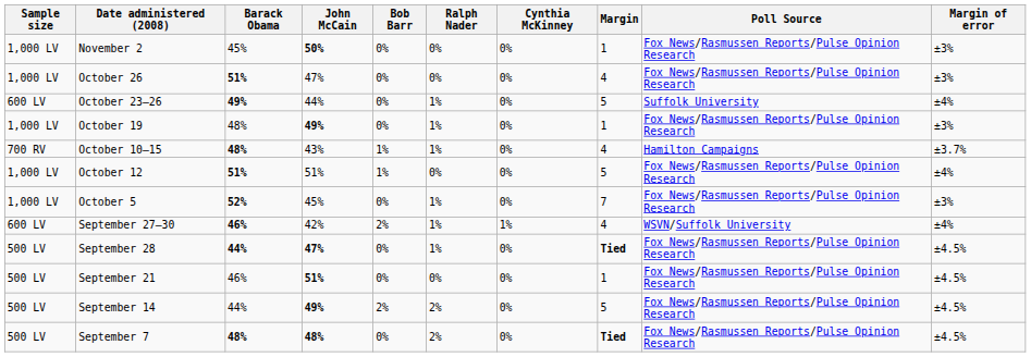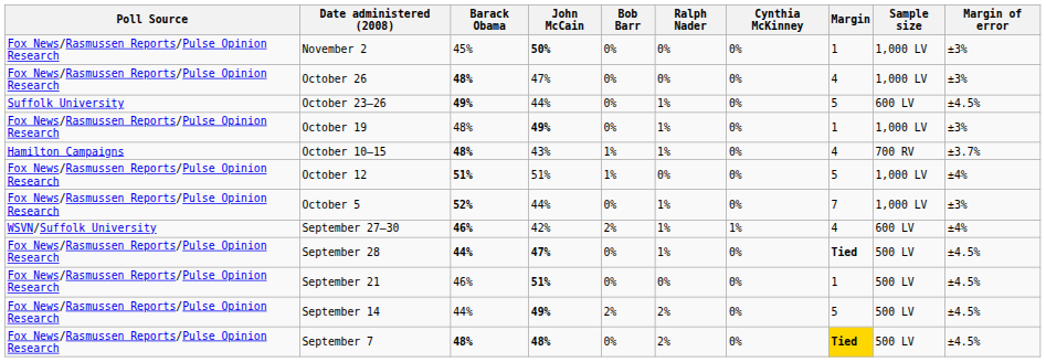 <table class="wikitable collapsible">
 <tr>
-<th>Sample size</th>
+<th>Poll Source</th>
 <th>Date administered (2008)</th>
 <th>Barack Obama</th>
 <th>John McCain</th>
 <th>Bob Barr</th>
 <th>Ralph Nader</th>
 <th>Cynthia McKinney</th>
 <th>Margin</th>
-<th>Poll Source</th>
+<th>Sample size</th>
 <th>Margin of error</th>
 </tr>
 <tr>
-<td>1,000 LV</td>
+<td><a href='#'>Fox News</a>/<a href='#'>Rasmussen Reports</a>/<a href='#'>Pulse Opinion Research</a></td>
 <td>November 2</td>
 <td>45%</td>
 <td><strong>50%</strong></td>
 <td>0%</td>
 <td>0%</td>
 <td>0%</td>
 <td>1</td>
-<td><a href='#'>Fox News</a>/<a href='#'>Rasmussen Reports</a>/<a href='#'>Pulse Opinion Research</a></td>
+<td>1,000 LV</td>
 <td>±3%</td>
 </tr>
 <tr>
-<td>1,000 LV</td>
+<td><a href='#'>Fox News</a>/<a href='#'>Rasmussen Reports</a>/<a href='#'>Pulse Opinion Research</a></td>
 <td>October 26</td>
-<td><strong>51%</strong></td>
+<td><strong>48%</strong></td>
 <td>47%</td>
 <td>0%</td>
 <td>0%</td>
 <td>0%</td>
 <td>4</td>
-<td><a href='#'>Fox News</a>/<a href='#'>Rasmussen Reports</a>/<a href='#'>Pulse Opinion Research</a></td>
+<td>1,000 LV</td>
 <td>±3%</td>
 </tr>
 <tr>
-<td>600 LV</td>
+<td><a href='#'>Suffolk University</a></td>
 <td>October 23–26</td>
 <td><strong>49%</strong></td>
 <td>44%</td>
 <td>0%</td>
 <td>1%</td>
 <td>0%</td>
 <td>5</td>
-<td><a href='#'>Suffolk University</a></td>
-<td>±4%</td>
+<td>600 LV</td>
+<td>±4.5%</td>
 </tr>
 <tr>
-<td>1,000 LV</td>
+<td><a href='#'>Fox News</a>/<a href='#'>Rasmussen Reports</a>/<a href='#'>Pulse Opinion Research</a></td>
 <td>October 19</td>
 <td>48%</td>
 <td><strong>49%</strong></td>
 <td>0%</td>
 <td>1%</td>
 <td>0%</td>
 <td>1</td>
-<td><a href='#'>Fox News</a>/<a href='#'>Rasmussen Reports</a>/<a href='#'>Pulse Opinion Research</a></td>
+<td>1,000 LV</td>
 <td>±3%</td>
 </tr>
 <tr>
-<td>700 RV</td>
+<td><a href='#'>Hamilton Campaigns</a></td>
 <td>October 10–15</td>
 <td><strong>48%</strong></td>
 <td>43%</td>
 <td>1%</td>
 <td>1%</td>
 <td>0%</td>
 <td>4</td>
-<td><a href='#'>Hamilton Campaigns</a></td>
+<td>700 RV</td>
 <td>±3.7%</td>
 </tr>
 <tr>
-<td>1,000 LV</td>
+<td><a href='#'>Fox News</a>/<a href='#'>Rasmussen Reports</a>/<a href='#'>Pulse Opinion Research</a></td>
 <td>October 12</td>
 <td><strong>51%</strong></td>
 <td>51%</td>
 <td>1%</td>
 <td>0%</td>
 <td>0%</td>
 <td>5</td>
-<td><a href='#'>Fox News</a>/<a href='#'>Rasmussen Reports</a>/<a href='#'>Pulse Opinion Research</a></td>
+<td>1,000 LV</td>
 <td>±4%</td>
 </tr>
 <tr>
-<td>1,000 LV</td>
+<td><a href='#'>Fox News</a>/<a href='#'>Rasmussen Reports</a>/<a href='#'>Pulse Opinion Research</a></td>
 <td>October 5</td>
 <td><strong>52%</strong></td>
-<td>45%</td>
+<td>44%</td>
 <td>0%</td>
 <td>1%</td>
 <td>0%</td>
 <td>7</td>
-<td><a href='#'>Fox News</a>/<a href='#'>Rasmussen Reports</a>/<a href='#'>Pulse Opinion Research</a></td>
+<td>1,000 LV</td>
 <td>±3%</td>
 </tr>
 <tr>
-<td>600 LV</td>
+<td><a href='#'>WSVN</a>/<a href='#'>Suffolk University</a></td>
 <td>September 27–30</td>
 <td><strong>46%</strong></td>
 <td>42%</td>
 <td>2%</td>
 <td>1%</td>
 <td>1%</td>
 <td>4</td>
-<td><a href='#'>WSVN</a>/<a href='#'>Suffolk University</a></td>
+<td>600 LV</td>
 <td>±4%</td>
 </tr>
 <tr>
-<td>500 LV</td>
+<td><a href='#'>Fox News</a>/<a href='#'>Rasmussen Reports</a>/<a href='#'>Pulse Opinion Research</a></td>
 <td>September 28</td>
 <td><strong>44%</strong></td>
 <td><strong>47%</strong></td>
 <td>0%</td>
 <td>1%</td>
 <td>0%</td>
 <td><strong>Tied</strong></td>
-<td><a href='#'>Fox News</a>/<a href='#'>Rasmussen Reports</a>/<a href='#'>Pulse Opinion Research</a></td>
+<td>500 LV</td>
 <td>±4.5%</td>
 </tr>
 <tr>
-<td>500 LV</td>
+<td><a href='#'>Fox News</a>/<a href='#'>Rasmussen Reports</a>/<a href='#'>Pulse Opinion Research</a></td>
 <td>September 21</td>
 <td>46%</td>
 <td><strong>51%</strong></td>
 <td>0%</td>
 <td>0%</td>
 <td>0%</td>
 <td>1</td>
-<td><a href='#'>Fox News</a>/<a href='#'>Rasmussen Reports</a>/<a href='#'>Pulse Opinion Research</a></td>
+<td>500 LV</td>
 <td>±4.5%</td>
 </tr>
 <tr>
-<td>500 LV</td>
+<td><a href='#'>Fox News</a>/<a href='#'>Rasmussen Reports</a>/<a href='#'>Pulse Opinion Research</a></td>
 <td>September 14</td>
 <td>44%</td>
 <td><strong>49%</strong></td>
 <td>2%</td>
 <td>2%</td>
 <td>0%</td>
 <td>5</td>
-<td><a href='#'>Fox News</a>/<a href='#'>Rasmussen Reports</a>/<a href='#'>Pulse Opinion Research</a></td>
+<td>500 LV</td>
 <td>±4.5%</td>
 </tr>
 <tr>
-<td>500 LV</td>
+<td><a href='#'>Fox News</a>/<a href='#'>Rasmussen Reports</a>/<a href='#'>Pulse Opinion Research</a></td>
 <td>September 7</td>
 <td><strong>48%</strong></td>
 <td><strong>48%</strong></td>
 <td>0%</td>
 <td>2%</td>
 <td>0%</td>
-<td><strong>Tied</strong></td>
-<td><a href='#'>Fox News</a>/<a href='#'>Rasmussen Reports</a>/<a href='#'>Pulse Opinion Research</a></td>
+<td style="background: gold;"><strong>Tied</strong></td>
+<td>500 LV</td>
 <td>±4.5%</td>
 </tr>
 </table>
